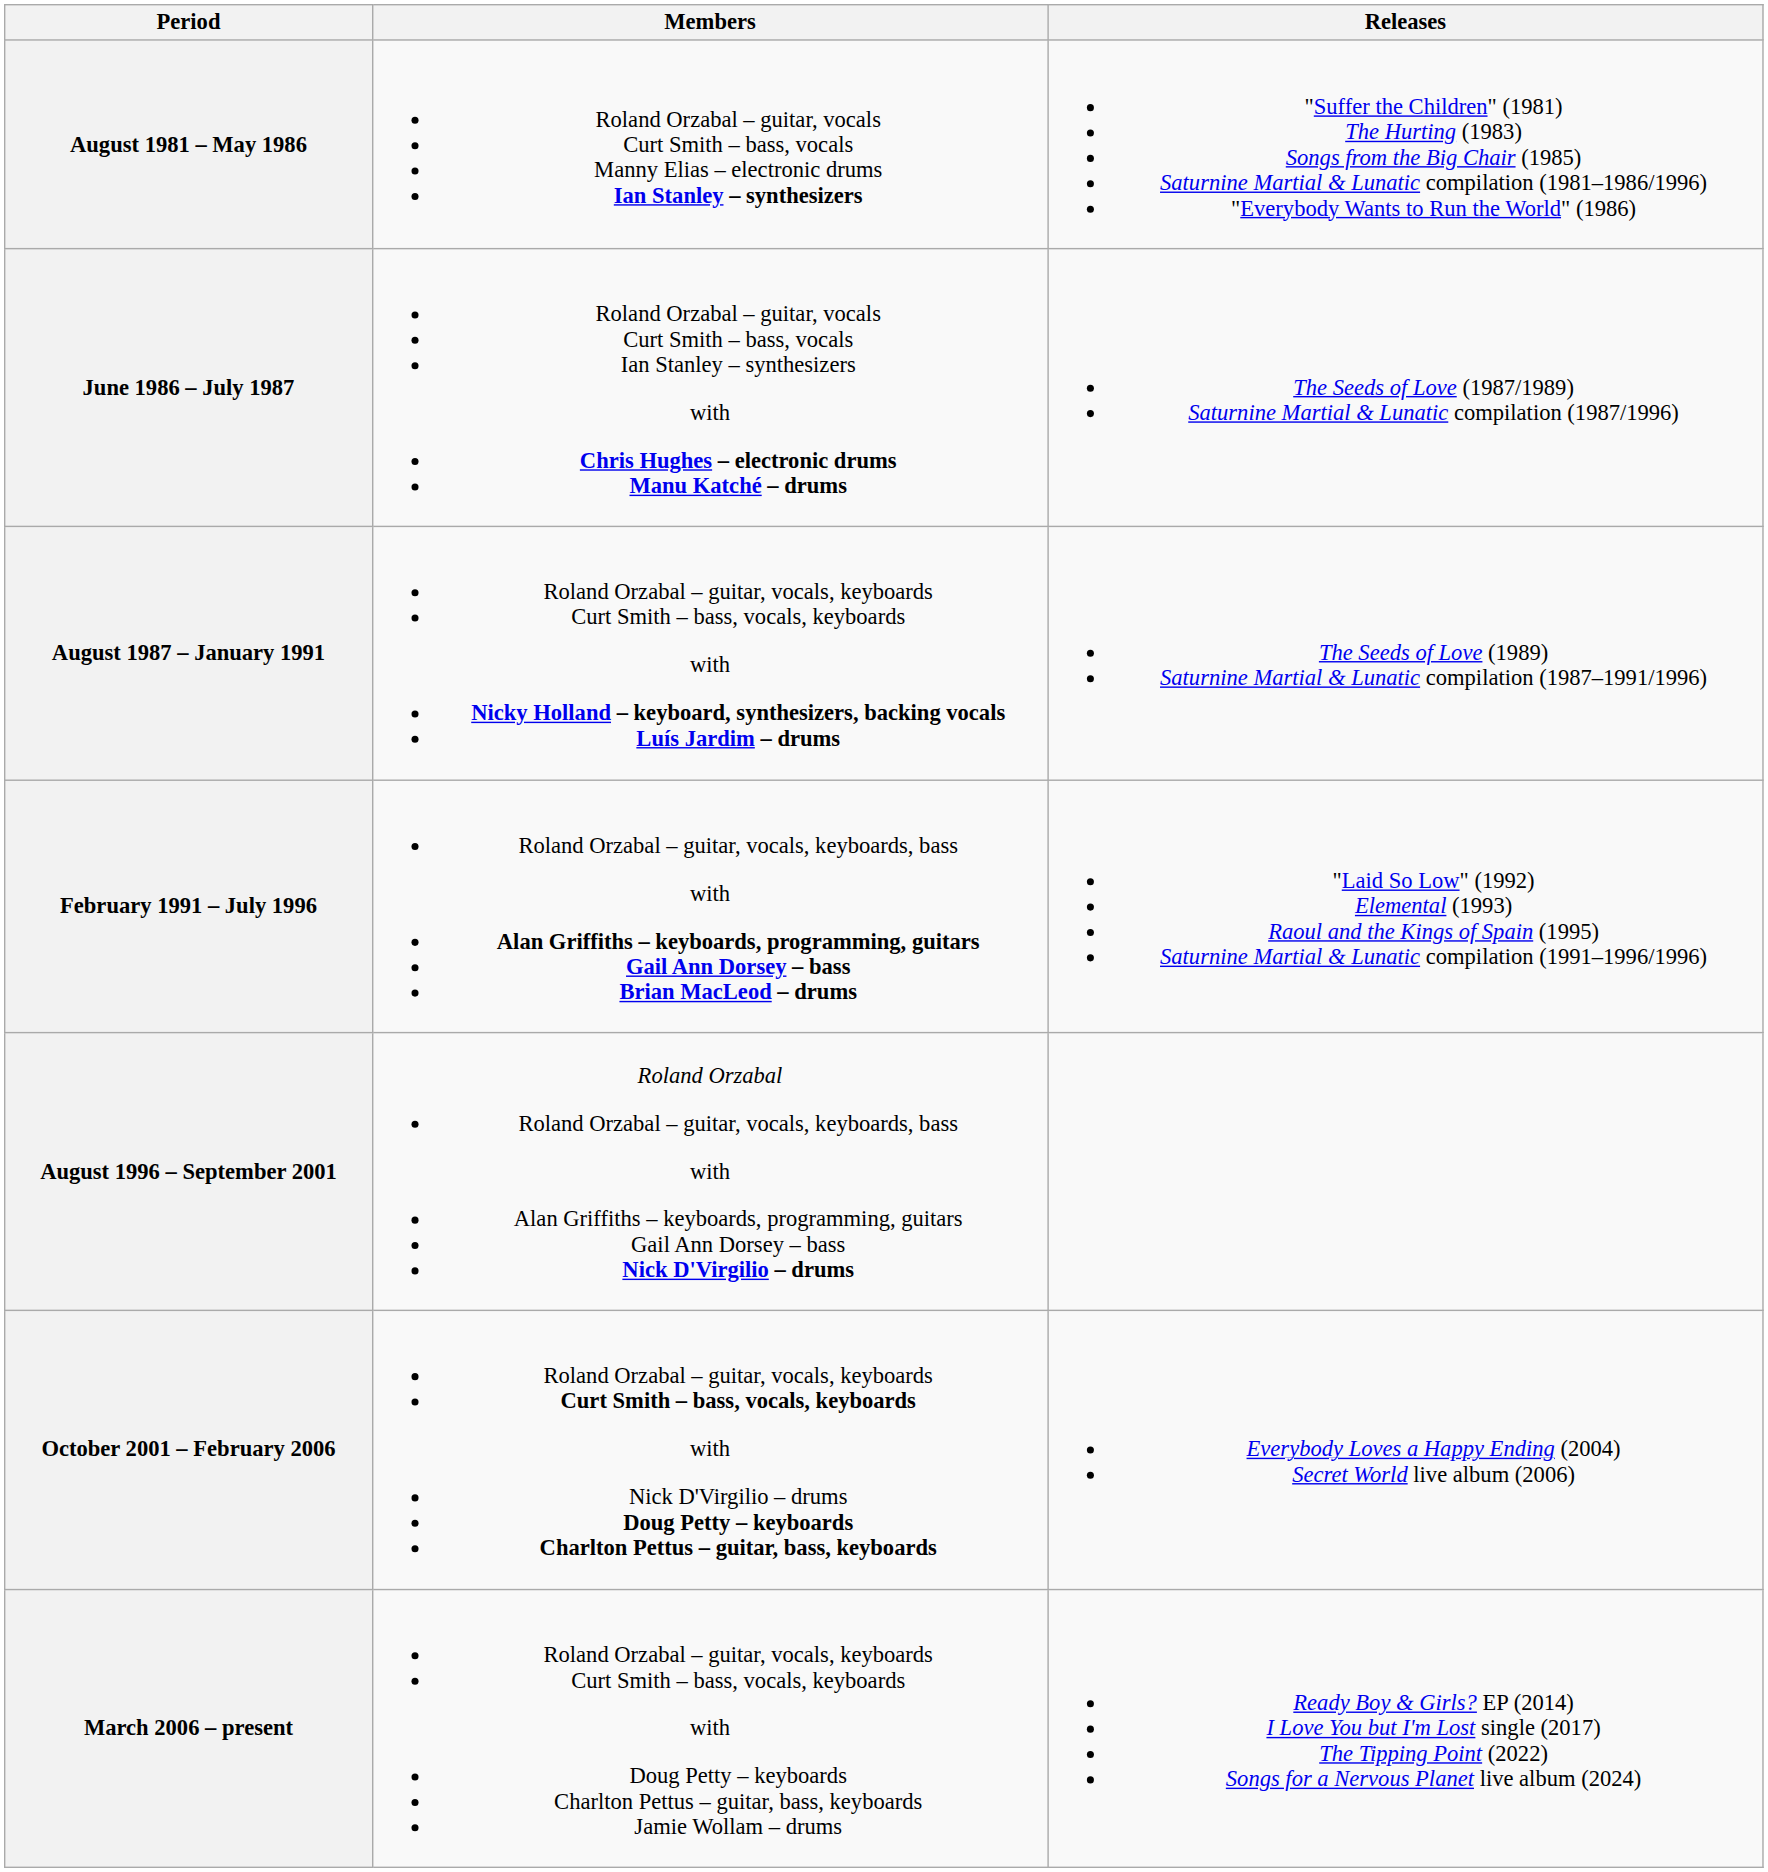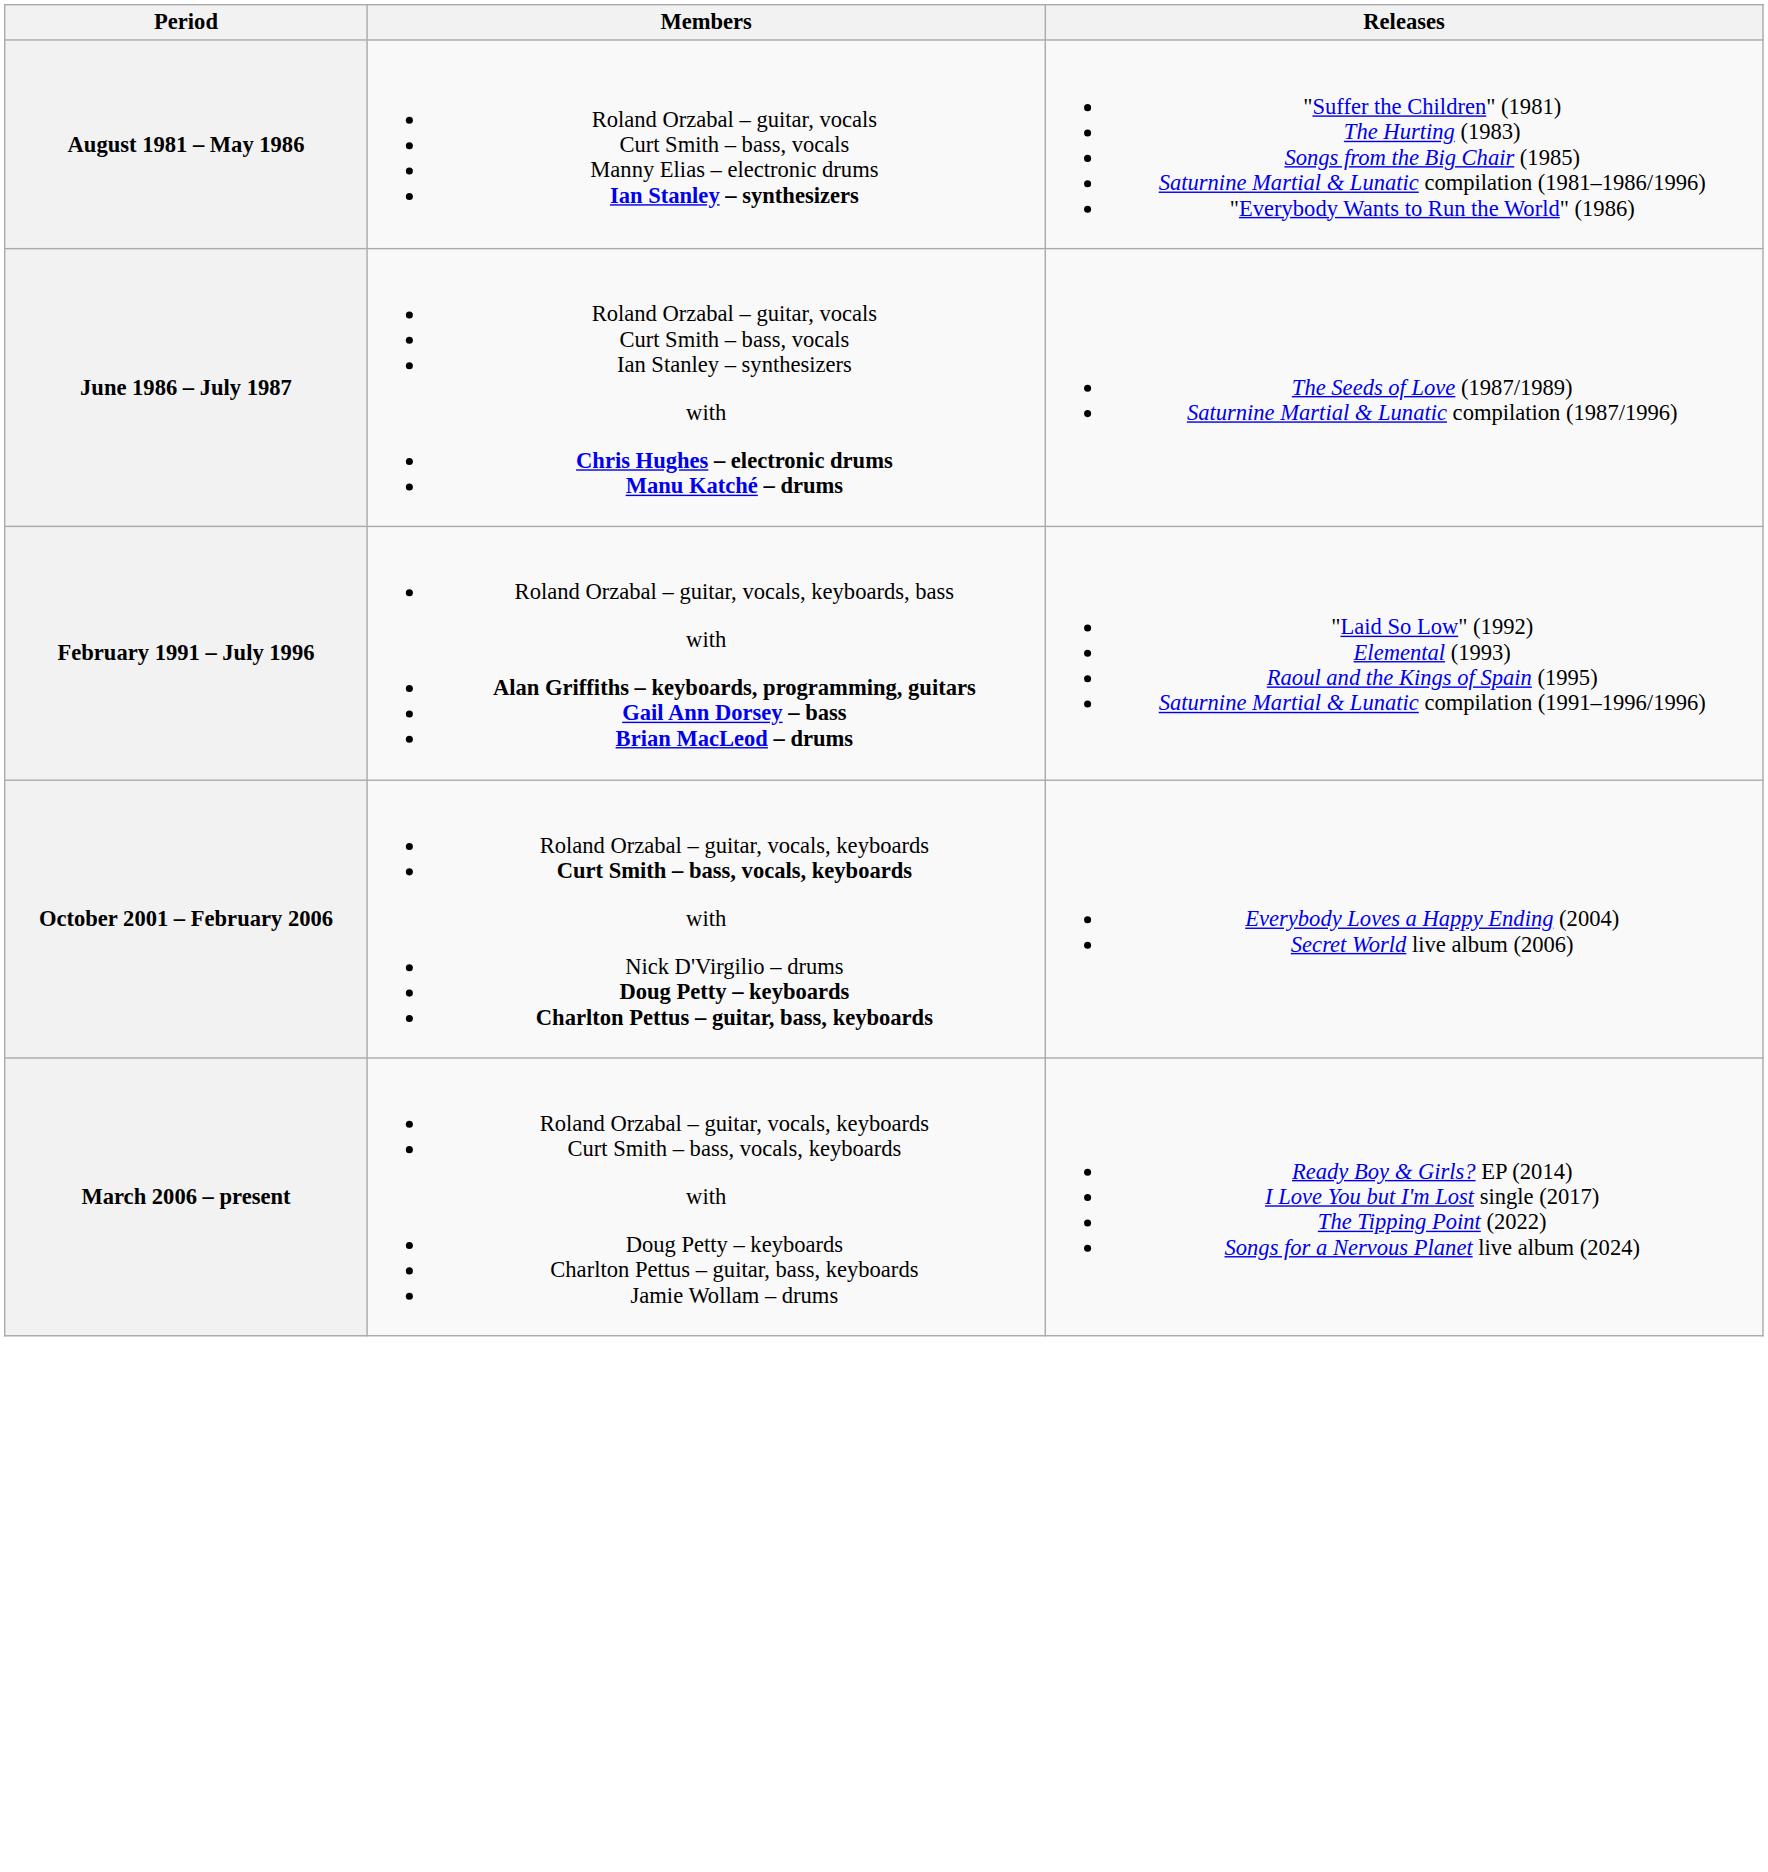 <table class="wikitable plainrowheaders" style="text-align:center;">
 <tr>
 <th scope="col" style="width:28em;">Period</th>
 <th scope="col" style="width:52em;">Members</th>
 <th scope="col" style="width:57em;">Releases</th>
 </tr>
 <tr>
 <th scope="col">August 1981 – May 1986</th>
 <td><br><ul><li>Roland Orzabal – guitar, vocals</li><li>Curt Smith – bass, vocals</li><li>Manny Elias – electronic drums</li><li><strong><a href='#'>Ian Stanley</a> – synthesizers</strong></li></ul></td>
 <td><br><ul><li>"<a href='#'>Suffer the Children</a>" (1981)</li><li><em><a href='#'>The Hurting</a></em> (1983)</li><li><em><a href='#'>Songs from the Big Chair</a></em> (1985)</li><li><em><a href='#'>Saturnine Martial & Lunatic</a></em> compilation (1981–1986/1996) </li><li>"<a href='#'>Everybody Wants to Run the World</a>" (1986)</li></ul></td>
 </tr>
 <tr>
 <th scope="col">June 1986 – July 1987</th>
 <td><br><ul><li>Roland Orzabal – guitar, vocals</li><li>Curt Smith – bass, vocals</li><li>Ian Stanley – synthesizers</li></ul>with<ul><li><strong><a href='#'>Chris Hughes</a> – electronic drums</strong></li><li><strong><a href='#'>Manu Katché</a> – drums</strong></li></ul></td>
 <td><br><ul><li><em><a href='#'>The Seeds of Love</a></em> (1987/1989) </li><li><em><a href='#'>Saturnine Martial & Lunatic</a></em> compilation (1987/1996) </li></ul></td>
 </tr>
 <tr>
-<th scope="col">August 1987 – January 1991</th>
-<td><br><ul><li>Roland Orzabal – guitar, vocals, keyboards</li><li>Curt Smith – bass, vocals, keyboards</li></ul>with<ul><li><strong><a href='#'>Nicky Holland</a> – keyboard, synthesizers, backing vocals</strong></li><li><strong><a href='#'>Luís Jardim</a> – drums</strong></li></ul></td>
-<td><br><ul><li><em><a href='#'>The Seeds of Love</a></em> (1989) </li><li><em><a href='#'>Saturnine Martial & Lunatic</a></em> compilation (1987–1991/1996) </li></ul></td>
-</tr>
-<tr>
 <th scope="col">February 1991 – July 1996</th>
 <td><br><ul><li>Roland Orzabal – guitar, vocals, keyboards, bass</li></ul>with<ul><li><strong>Alan Griffiths – keyboards, programming, guitars</strong></li><li><strong><a href='#'>Gail Ann Dorsey</a> – bass</strong></li><li><strong><a href='#'>Brian MacLeod</a> – drums</strong></li></ul></td>
 <td><br><ul><li>"<a href='#'>Laid So Low</a>" (1992)</li><li><em><a href='#'>Elemental</a></em> (1993)</li><li><em><a href='#'>Raoul and the Kings of Spain</a></em> (1995)</li><li><em><a href='#'>Saturnine Martial & Lunatic</a></em> compilation (1991–1996/1996) </li></ul></td>
-</tr>
-<tr>
-<th scope="col">August 1996 – September 2001</th>
-<td><br><em>Roland Orzabal</em><ul><li>Roland Orzabal – guitar, vocals, keyboards, bass</li></ul>with<ul><li>Alan Griffiths – keyboards, programming, guitars</li><li>Gail Ann Dorsey – bass</li><li><strong><a href='#'>Nick D'Virgilio</a> – drums</strong></li></ul></td>
-<td></td>
 </tr>
 <tr>
 <th scope="col">October 2001 – February 2006</th>
 <td><br><ul><li>Roland Orzabal – guitar, vocals, keyboards</li><li><strong>Curt Smith – bass, vocals, keyboards</strong></li></ul>with<ul><li>Nick D'Virgilio – drums</li><li><strong>Doug Petty – keyboards</strong></li><li><strong>Charlton Pettus – guitar, bass, keyboards</strong></li></ul></td>
 <td><br><ul><li><em><a href='#'>Everybody Loves a Happy Ending</a></em> (2004)</li><li><em><a href='#'>Secret World</a></em> live album (2006)</li></ul></td>
 </tr>
 <tr>
 <th scope="col"><strong>March 2006</strong> – present</th>
 <td><br><ul><li>Roland Orzabal – guitar, vocals, keyboards</li><li>Curt Smith – bass, vocals, keyboards</li></ul>with<ul><li>Doug Petty – keyboards</li><li>Charlton Pettus – guitar, bass, keyboards</li><li>Jamie Wollam – drums</li></ul></td>
 <td><br><ul><li><em><a href='#'>Ready Boy & Girls?</a></em> EP (2014)</li><li><em><a href='#'>I Love You but I'm Lost</a></em> single (2017)</li><li><em><a href='#'>The Tipping Point</a></em> (2022)</li><li><em><a href='#'>Songs for a Nervous Planet</a></em> live album (2024)</li></ul></td>
 </tr>
 </table>
